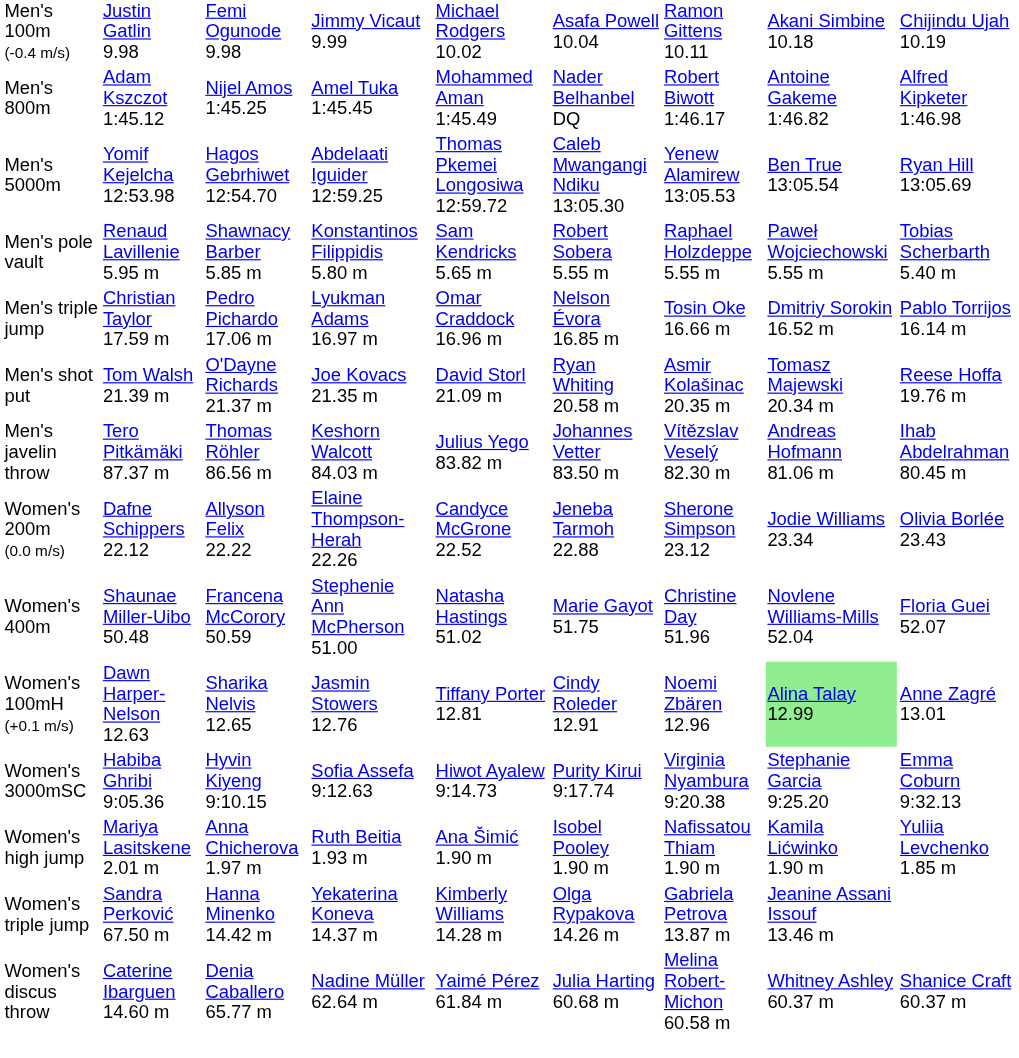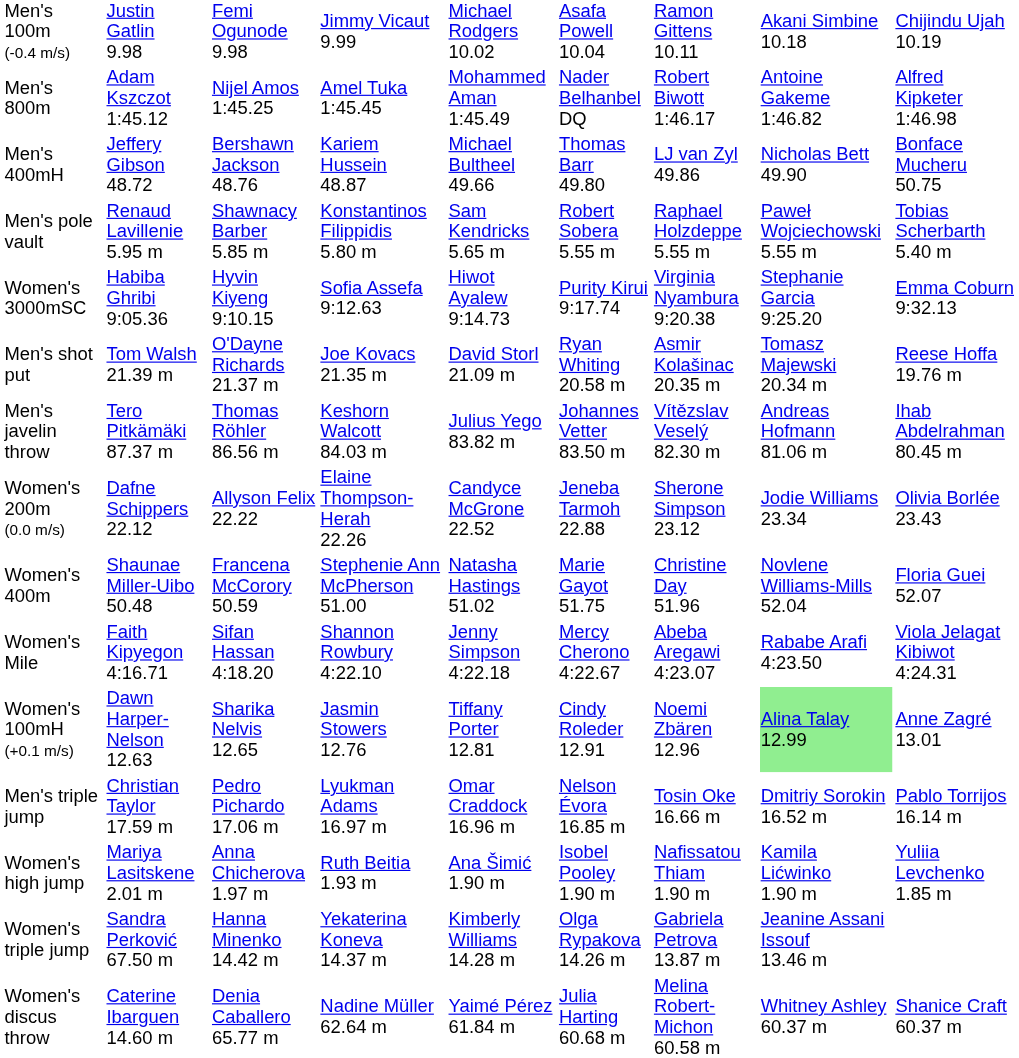 <table>
 <tr>
 <td>Men's 100m<br><small>(-0.4 m/s)</small></td>
 <td><a href='#'>Justin Gatlin</a><br>  9.98</td>
 <td><a href='#'>Femi Ogunode</a><br>  9.98</td>
 <td><a href='#'>Jimmy Vicaut</a><br>  9.99</td>
 <td><a href='#'>Michael Rodgers</a><br>  10.02</td>
 <td><a href='#'>Asafa Powell</a><br>  10.04</td>
 <td><a href='#'>Ramon Gittens</a><br>  10.11</td>
 <td><a href='#'>Akani Simbine</a><br>  10.18</td>
 <td><a href='#'>Chijindu Ujah</a><br>  10.19</td>
 </tr>
 <tr>
 <td>Men's 800m</td>
 <td><a href='#'>Adam Kszczot</a><br>  1:45.12</td>
 <td><a href='#'>Nijel Amos</a><br>  1:45.25</td>
 <td><a href='#'>Amel Tuka</a><br>  1:45.45</td>
 <td><a href='#'>Mohammed Aman</a><br>  1:45.49</td>
 <td><a href='#'>Nader Belhanbel</a><br>  DQ</td>
 <td><a href='#'>Robert Biwott</a><br>  1:46.17</td>
 <td><a href='#'>Antoine Gakeme</a><br>  1:46.82</td>
 <td><a href='#'>Alfred Kipketer</a><br>  1:46.98</td>
 </tr>
 <tr>
-<td>Men's 5000m</td>
-<td><a href='#'>Yomif Kejelcha</a><br>  12:53.98</td>
-<td><a href='#'>Hagos Gebrhiwet</a><br>  12:54.70</td>
-<td><a href='#'>Abdelaati Iguider</a><br>  12:59.25</td>
-<td><a href='#'>Thomas Pkemei Longosiwa</a><br>  12:59.72</td>
-<td><a href='#'>Caleb Mwangangi Ndiku</a><br>  13:05.30</td>
-<td><a href='#'>Yenew Alamirew</a><br>  13:05.53</td>
-<td><a href='#'>Ben True</a><br>  13:05.54</td>
-<td><a href='#'>Ryan Hill</a><br>  13:05.69</td>
+<td>Men's 400mH</td>
+<td><a href='#'>Jeffery Gibson</a><br>  48.72</td>
+<td><a href='#'>Bershawn Jackson</a><br>  48.76</td>
+<td><a href='#'>Kariem Hussein</a><br>  48.87</td>
+<td><a href='#'>Michael Bultheel</a><br>  49.66</td>
+<td><a href='#'>Thomas Barr</a><br>  49.80</td>
+<td><a href='#'>LJ van Zyl</a><br>  49.86</td>
+<td><a href='#'>Nicholas Bett</a><br>  49.90</td>
+<td><a href='#'>Bonface Mucheru</a><br>  50.75</td>
 </tr>
 <tr>
 <td>Men's pole vault</td>
 <td><a href='#'>Renaud Lavillenie</a><br>  5.95 m</td>
 <td><a href='#'>Shawnacy Barber</a><br>  5.85 m</td>
 <td><a href='#'>Konstantinos Filippidis</a><br>  5.80 m</td>
 <td><a href='#'>Sam Kendricks</a><br>  5.65 m</td>
 <td><a href='#'>Robert Sobera</a><br>  5.55 m</td>
 <td><a href='#'>Raphael Holzdeppe</a><br>  5.55 m</td>
 <td><a href='#'>Paweł Wojciechowski</a><br>  5.55 m</td>
 <td><a href='#'>Tobias Scherbarth</a><br>  5.40 m</td>
 </tr>
 <tr>
-<td>Men's triple jump</td>
-<td><a href='#'>Christian Taylor</a><br>  17.59 m</td>
-<td><a href='#'>Pedro Pichardo</a><br>  17.06 m</td>
-<td><a href='#'>Lyukman Adams</a><br>  16.97 m</td>
-<td><a href='#'>Omar Craddock</a><br>  16.96 m</td>
-<td><a href='#'>Nelson Évora</a><br>  16.85 m</td>
-<td><a href='#'>Tosin Oke</a><br>  16.66 m</td>
-<td><a href='#'>Dmitriy Sorokin</a><br>  16.52 m</td>
-<td><a href='#'>Pablo Torrijos</a><br>  16.14 m</td>
+<td>Women's 3000mSC</td>
+<td><a href='#'>Habiba Ghribi</a><br>  9:05.36</td>
+<td><a href='#'>Hyvin Kiyeng</a><br>  9:10.15</td>
+<td><a href='#'>Sofia Assefa</a><br>  9:12.63</td>
+<td><a href='#'>Hiwot Ayalew</a><br>  9:14.73</td>
+<td><a href='#'>Purity Kirui</a><br>  9:17.74</td>
+<td><a href='#'>Virginia Nyambura</a><br>  9:20.38</td>
+<td><a href='#'>Stephanie Garcia</a><br>  9:25.20</td>
+<td><a href='#'>Emma Coburn</a><br>  9:32.13</td>
 </tr>
 <tr>
 <td>Men's shot put</td>
 <td><a href='#'>Tom Walsh</a><br>  21.39 m</td>
 <td><a href='#'>O'Dayne Richards</a><br>  21.37 m</td>
 <td><a href='#'>Joe Kovacs</a><br>  21.35 m</td>
 <td><a href='#'>David Storl</a><br>  21.09 m</td>
 <td><a href='#'>Ryan Whiting</a><br>  20.58 m</td>
 <td><a href='#'>Asmir Kolašinac</a><br>  20.35 m</td>
 <td><a href='#'>Tomasz Majewski</a><br>  20.34 m</td>
 <td><a href='#'>Reese Hoffa</a><br>  19.76 m</td>
 </tr>
 <tr>
 <td>Men's javelin throw</td>
 <td><a href='#'>Tero Pitkämäki</a><br>  87.37 m</td>
 <td><a href='#'>Thomas Röhler</a><br>  86.56 m</td>
 <td><a href='#'>Keshorn Walcott</a><br>  84.03 m</td>
 <td><a href='#'>Julius Yego</a><br>  83.82 m</td>
 <td><a href='#'>Johannes Vetter</a><br>  83.50 m</td>
 <td><a href='#'>Vítězslav Veselý</a><br>  82.30 m</td>
 <td><a href='#'>Andreas Hofmann</a><br>  81.06 m</td>
 <td><a href='#'>Ihab Abdelrahman</a><br>  80.45 m</td>
 </tr>
 <tr>
 <td>Women's 200m<br><small>(0.0 m/s)</small></td>
 <td><a href='#'>Dafne Schippers</a><br>  22.12</td>
 <td><a href='#'>Allyson Felix</a><br>  22.22</td>
 <td><a href='#'>Elaine Thompson-Herah</a><br>  22.26</td>
 <td><a href='#'>Candyce McGrone</a><br>  22.52</td>
 <td><a href='#'>Jeneba Tarmoh</a><br>  22.88</td>
 <td><a href='#'>Sherone Simpson</a><br>  23.12</td>
 <td><a href='#'>Jodie Williams</a><br>  23.34</td>
 <td><a href='#'>Olivia Borlée</a><br>  23.43</td>
 </tr>
 <tr>
 <td>Women's 400m</td>
 <td><a href='#'>Shaunae Miller-Uibo</a><br>  50.48</td>
 <td><a href='#'>Francena McCorory</a><br>  50.59</td>
 <td><a href='#'>Stephenie Ann McPherson</a><br>  51.00</td>
 <td><a href='#'>Natasha Hastings</a><br>  51.02</td>
 <td><a href='#'>Marie Gayot</a><br>  51.75</td>
 <td><a href='#'>Christine Day</a><br>  51.96</td>
 <td><a href='#'>Novlene Williams-Mills</a><br>  52.04</td>
 <td><a href='#'>Floria Guei</a><br>  52.07</td>
 </tr>
 <tr>
+<td>Women's Mile</td>
+<td><a href='#'>Faith Kipyegon</a><br>  4:16.71</td>
+<td><a href='#'>Sifan Hassan</a><br>  4:18.20</td>
+<td><a href='#'>Shannon Rowbury</a><br>  4:22.10</td>
+<td><a href='#'>Jenny Simpson</a><br>  4:22.18</td>
+<td><a href='#'>Mercy Cherono</a><br>  4:22.67</td>
+<td><a href='#'>Abeba Aregawi</a><br>  4:23.07</td>
+<td><a href='#'>Rababe Arafi</a><br>  4:23.50</td>
+<td><a href='#'>Viola Jelagat Kibiwot</a><br>  4:24.31</td>
+</tr>
+<tr>
 <td>Women's 100mH<br><small>(+0.1 m/s)</small></td>
 <td><a href='#'>Dawn Harper-Nelson</a><br>  12.63</td>
 <td><a href='#'>Sharika Nelvis</a><br>  12.65</td>
 <td><a href='#'>Jasmin Stowers</a><br>  12.76</td>
 <td><a href='#'>Tiffany Porter</a><br>  12.81</td>
 <td><a href='#'>Cindy Roleder</a><br>  12.91</td>
 <td><a href='#'>Noemi Zbären</a><br>  12.96</td>
 <td style="background: lightgreen;"><a href='#'>Alina Talay</a><br>  12.99</td>
 <td><a href='#'>Anne Zagré</a><br>  13.01</td>
 </tr>
 <tr>
-<td>Women's 3000mSC</td>
-<td><a href='#'>Habiba Ghribi</a><br>  9:05.36</td>
-<td><a href='#'>Hyvin Kiyeng</a><br>  9:10.15</td>
-<td><a href='#'>Sofia Assefa</a><br>  9:12.63</td>
-<td><a href='#'>Hiwot Ayalew</a><br>  9:14.73</td>
-<td><a href='#'>Purity Kirui</a><br>  9:17.74</td>
-<td><a href='#'>Virginia Nyambura</a><br>  9:20.38</td>
-<td><a href='#'>Stephanie Garcia</a><br>  9:25.20</td>
-<td><a href='#'>Emma Coburn</a><br>  9:32.13</td>
+<td>Men's triple jump</td>
+<td><a href='#'>Christian Taylor</a><br>  17.59 m</td>
+<td><a href='#'>Pedro Pichardo</a><br>  17.06 m</td>
+<td><a href='#'>Lyukman Adams</a><br>  16.97 m</td>
+<td><a href='#'>Omar Craddock</a><br>  16.96 m</td>
+<td><a href='#'>Nelson Évora</a><br>  16.85 m</td>
+<td><a href='#'>Tosin Oke</a><br>  16.66 m</td>
+<td><a href='#'>Dmitriy Sorokin</a><br>  16.52 m</td>
+<td><a href='#'>Pablo Torrijos</a><br>  16.14 m</td>
 </tr>
 <tr>
 <td>Women's high jump</td>
 <td><a href='#'>Mariya Lasitskene</a><br>  2.01 m</td>
 <td><a href='#'>Anna Chicherova</a><br>  1.97 m</td>
 <td><a href='#'>Ruth Beitia</a><br>  1.93 m</td>
 <td><a href='#'>Ana Šimić</a><br>  1.90 m</td>
 <td><a href='#'>Isobel Pooley</a><br>  1.90 m</td>
 <td><a href='#'>Nafissatou Thiam</a><br>  1.90 m</td>
 <td><a href='#'>Kamila Lićwinko</a><br>  1.90 m</td>
 <td><a href='#'>Yuliia Levchenko</a><br>  1.85 m</td>
 </tr>
 <tr>
 <td>Women's triple jump</td>
 <td><a href='#'>Sandra Perković</a><br>  67.50 m</td>
 <td><a href='#'>Hanna Minenko</a><br>  14.42 m</td>
 <td><a href='#'>Yekaterina Koneva</a><br>  14.37 m</td>
 <td><a href='#'>Kimberly Williams</a><br>  14.28 m</td>
 <td><a href='#'>Olga Rypakova</a><br>  14.26 m</td>
 <td><a href='#'>Gabriela Petrova</a><br>  13.87 m</td>
 <td><a href='#'>Jeanine Assani Issouf</a><br>  13.46 m</td>
 </tr>
 <tr>
 <td>Women's discus throw</td>
 <td><a href='#'>Caterine Ibarguen</a><br>  14.60 m</td>
 <td><a href='#'>Denia Caballero</a><br>  65.77 m</td>
 <td><a href='#'>Nadine Müller</a><br>  62.64 m</td>
 <td><a href='#'>Yaimé Pérez</a><br>  61.84 m</td>
 <td><a href='#'>Julia Harting</a><br>  60.68 m</td>
 <td><a href='#'>Melina Robert-Michon</a><br>  60.58 m</td>
 <td><a href='#'>Whitney Ashley</a><br>  60.37 m</td>
 <td><a href='#'>Shanice Craft</a><br>  60.37 m</td>
 </tr>
 </table>
